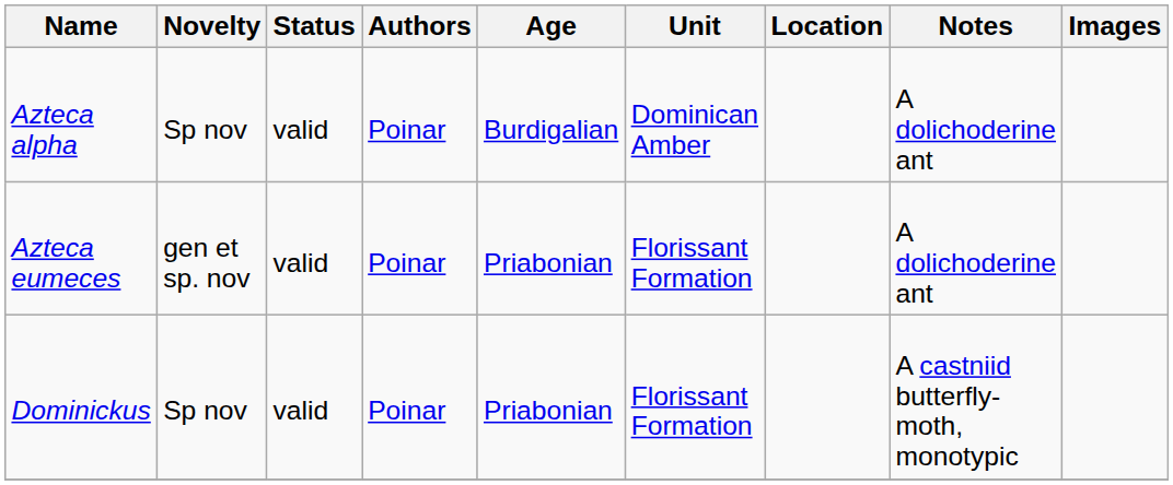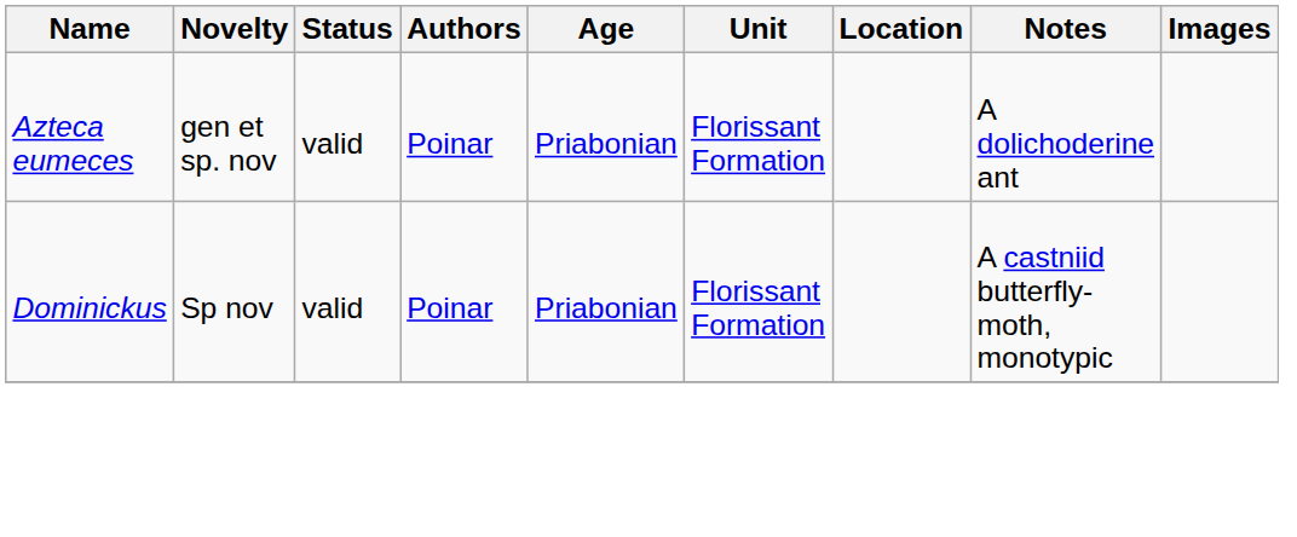 <table class="wikitable sortable" align="center" width="100%">
 <tr>
 <th>Name</th>
 <th>Novelty</th>
 <th>Status</th>
 <th>Authors</th>
 <th>Age</th>
 <th>Unit</th>
 <th>Location</th>
 <th>Notes</th>
 <th>Images</th>
-</tr>
-<tr>
-<td><br><em><a href='#'>Azteca alpha</a></em></td>
-<td><br>Sp nov</td>
-<td><br>valid</td>
-<td><br><a href='#'>Poinar</a></td>
-<td><br><a href='#'>Burdigalian</a></td>
-<td><br><a href='#'>Dominican Amber</a></td>
-<td><br></td>
-<td><br>A <a href='#'>dolichoderine</a> ant</td>
-<td><br></td>
 </tr>
 <tr>
 <td><br><em><a href='#'>Azteca eumeces</a></em></td>
 <td><br>gen et sp. nov</td>
 <td><br>valid</td>
 <td><br><a href='#'>Poinar</a></td>
 <td><br><a href='#'>Priabonian</a></td>
 <td><br><a href='#'>Florissant Formation</a></td>
 <td><br></td>
 <td><br>A <a href='#'>dolichoderine</a> ant</td>
 <td></td>
 </tr>
 <tr>
 <td><br><em><a href='#'>Dominickus</a></em></td>
 <td><br>Sp nov</td>
 <td><br>valid</td>
 <td><br><a href='#'>Poinar</a></td>
 <td><br><a href='#'>Priabonian</a></td>
 <td><br><a href='#'>Florissant Formation</a></td>
 <td><br></td>
 <td><br>A <a href='#'>castniid</a> butterfly-moth, monotypic</td>
 <td></td>
 </tr>
 <tr>
 </tr>
 </table>
